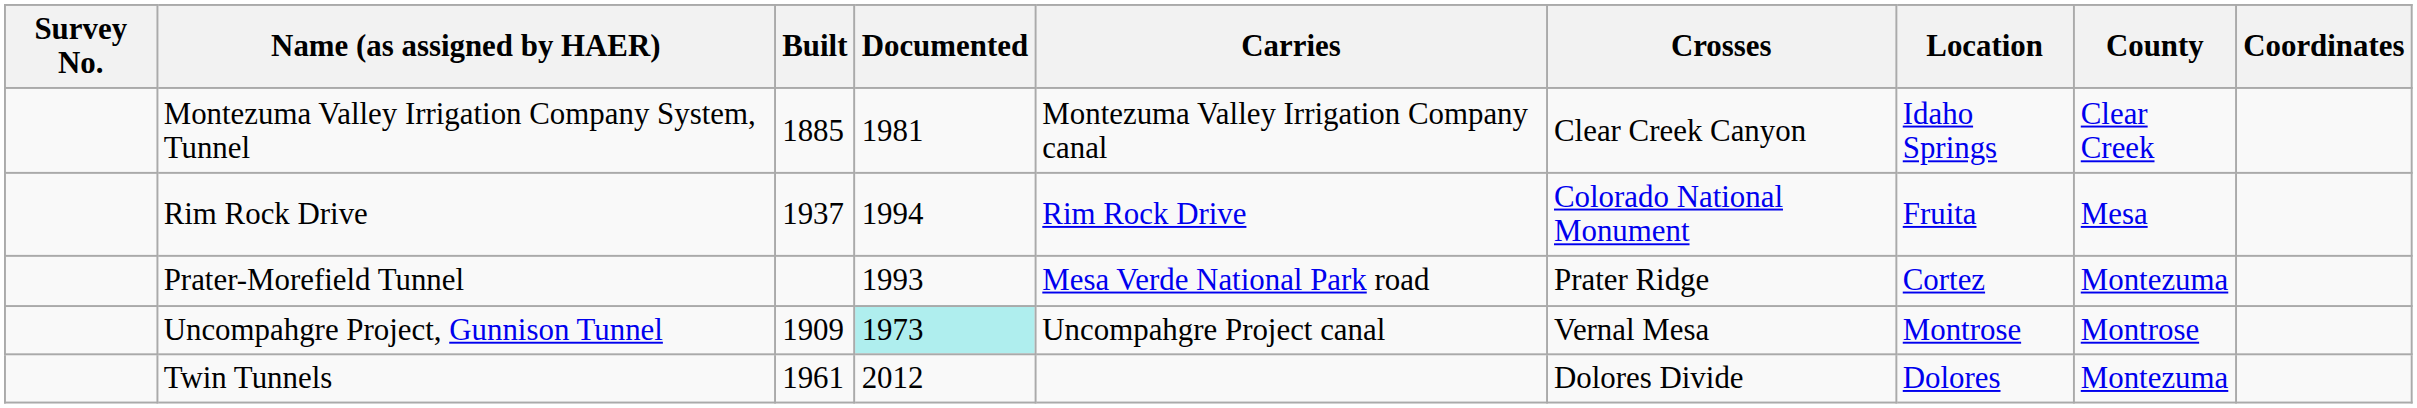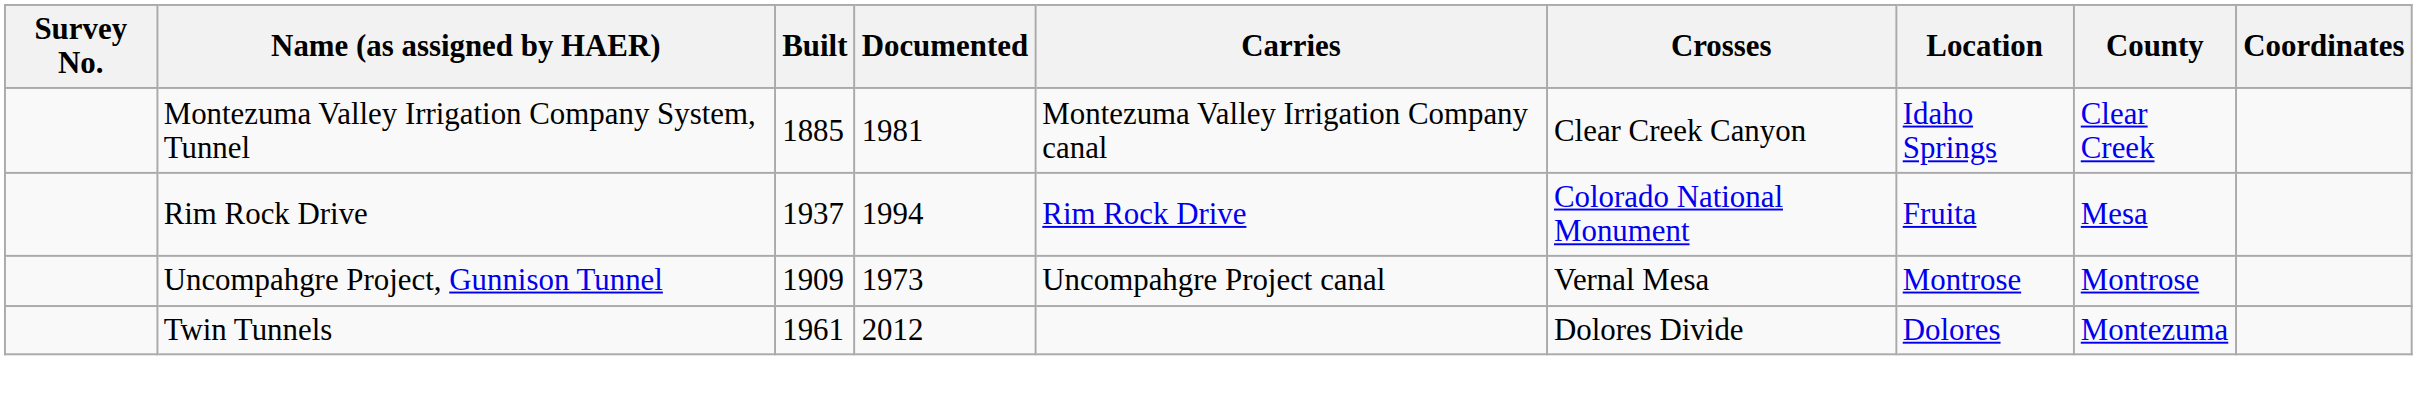 <table class="wikitable sortable">
 <tr>
 <th>Survey No.</th>
 <th>Name (as assigned by HAER)</th>
 <th>Built</th>
 <th>Documented</th>
 <th>Carries</th>
 <th>Crosses</th>
 <th>Location</th>
 <th>County</th>
 <th>Coordinates</th>
 </tr>
 <tr>
 <td></td>
 <td>Montezuma Valley Irrigation Company System, Tunnel</td>
 <td>1885</td>
 <td>1981</td>
 <td>Montezuma Valley Irrigation Company canal</td>
 <td>Clear Creek Canyon</td>
 <td><a href='#'>Idaho Springs</a></td>
 <td><a href='#'>Clear Creek</a></td>
 <td></td>
 </tr>
 <tr>
 <td></td>
 <td>Rim Rock Drive</td>
 <td>1937</td>
 <td>1994</td>
 <td><a href='#'>Rim Rock Drive</a></td>
 <td><a href='#'>Colorado National Monument</a></td>
 <td><a href='#'>Fruita</a></td>
 <td><a href='#'>Mesa</a></td>
 <td></td>
 </tr>
 <tr>
 <td></td>
-<td>Prater-Morefield Tunnel</td>
-<td></td>
-<td>1993</td>
-<td><a href='#'>Mesa Verde National Park</a> road</td>
-<td>Prater Ridge</td>
-<td><a href='#'>Cortez</a></td>
-<td><a href='#'>Montezuma</a></td>
-<td></td>
-</tr>
-<tr>
-<td></td>
 <td>Uncompahgre Project, <a href='#'>Gunnison Tunnel</a></td>
 <td>1909</td>
-<td style="background: paleturquoise;">1973</td>
+<td>1973</td>
 <td>Uncompahgre Project canal</td>
 <td>Vernal Mesa</td>
 <td><a href='#'>Montrose</a></td>
 <td><a href='#'>Montrose</a></td>
 <td></td>
 </tr>
 <tr>
 <td></td>
 <td>Twin Tunnels</td>
 <td>1961</td>
 <td>2012</td>
 <td></td>
 <td>Dolores Divide</td>
 <td><a href='#'>Dolores</a></td>
 <td><a href='#'>Montezuma</a></td>
 <td></td>
 </tr>
 </table>
